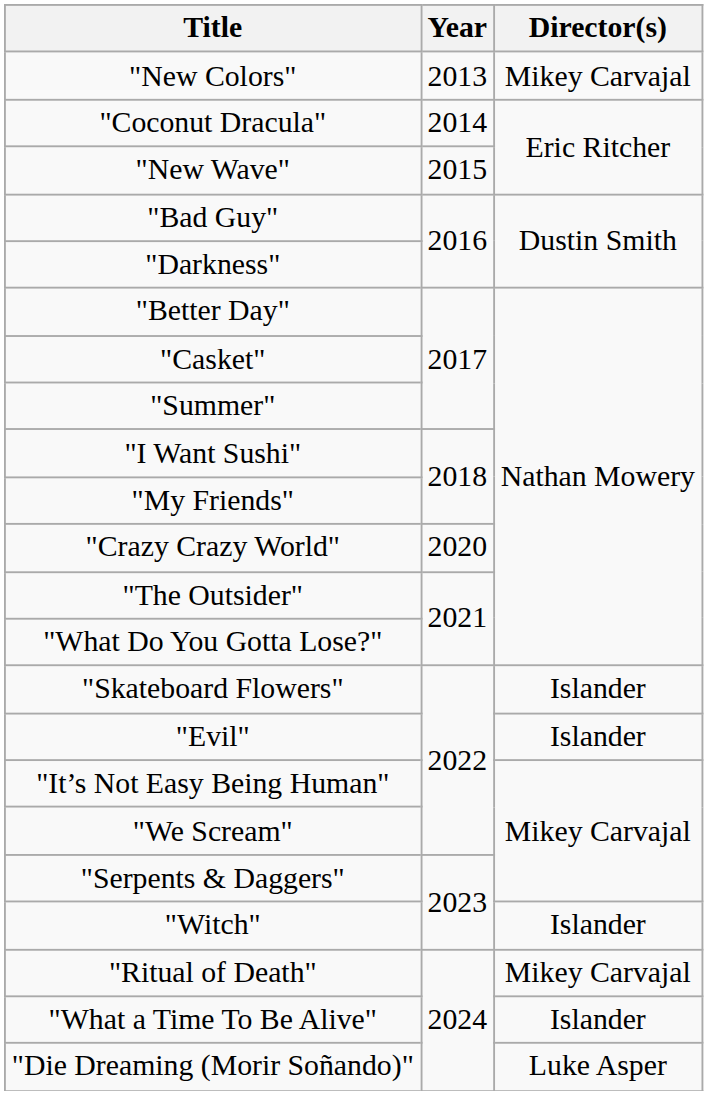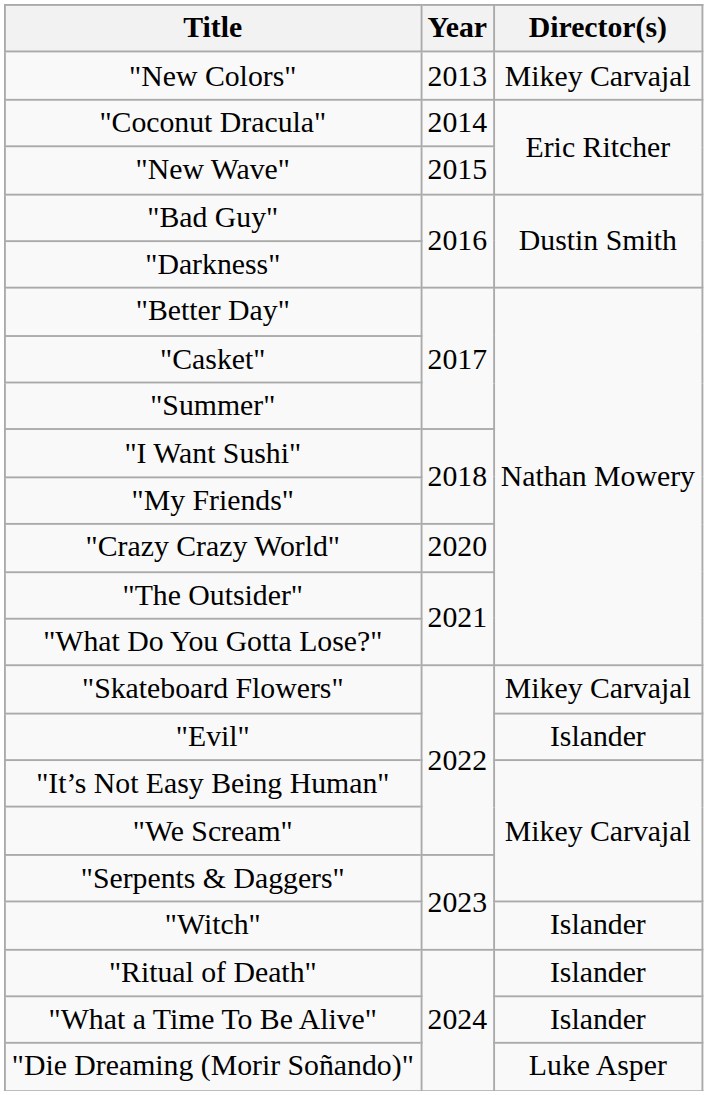 <table class="wikitable plainrowheaders" style="text-align:center;">
 <tr>
 <th>Title</th>
 <th>Year</th>
 <th>Director(s)</th>
 </tr>
 <tr>
 <td>"New Colors"</td>
 <td>2013</td>
 <td>Mikey Carvajal</td>
 </tr>
 <tr>
 <td>"Coconut Dracula"</td>
 <td>2014</td>
 <td rowspan="2">Eric Ritcher</td>
 </tr>
 <tr>
 <td>"New Wave"</td>
 <td>2015</td>
 </tr>
 <tr>
 <td>"Bad Guy"</td>
 <td rowspan="2">2016</td>
 <td rowspan="2">Dustin Smith</td>
 </tr>
 <tr>
 <td>"Darkness"</td>
 </tr>
 <tr>
 <td>"Better Day"</td>
 <td rowspan="3">2017</td>
 <td rowspan="8">Nathan Mowery</td>
 </tr>
 <tr>
 <td>"Casket"</td>
 </tr>
 <tr>
 <td>"Summer"</td>
 </tr>
 <tr>
 <td>"I Want Sushi"</td>
 <td rowspan="2">2018</td>
 </tr>
 <tr>
 <td>"My Friends"</td>
 </tr>
 <tr>
 <td>"Crazy Crazy World"</td>
 <td>2020</td>
 </tr>
 <tr>
 <td>"The Outsider"</td>
 <td rowspan="2">2021</td>
 </tr>
 <tr>
 <td>"What Do You Gotta Lose?"</td>
 </tr>
 <tr>
 <td>"Skateboard Flowers"</td>
 <td rowspan="4">2022</td>
-<td>Islander</td>
+<td>Mikey Carvajal</td>
 </tr>
 <tr>
 <td>"Evil"</td>
 <td>Islander</td>
 </tr>
 <tr>
 <td>"It’s Not Easy Being Human"</td>
 <td rowspan="3">Mikey Carvajal</td>
 </tr>
 <tr>
 <td>"We Scream"</td>
 </tr>
 <tr>
 <td>"Serpents & Daggers"</td>
 <td rowspan="2">2023</td>
 </tr>
 <tr>
 <td>"Witch"</td>
 <td>Islander</td>
 </tr>
 <tr>
 <td>"Ritual of Death"</td>
 <td rowspan="3">2024</td>
-<td>Mikey Carvajal</td>
+<td>Islander</td>
 </tr>
 <tr>
 <td>"What a Time To Be Alive"</td>
 <td>Islander</td>
 </tr>
 <tr>
 <td>"Die Dreaming (Morir Soñando)"</td>
 <td>Luke Asper</td>
 </tr>
 </table>
